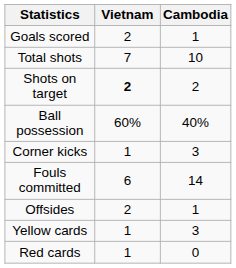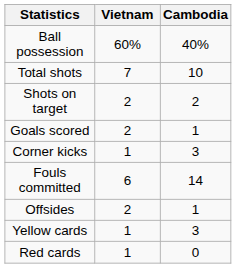 <table class="wikitable" style="margin:1em auto; text-align:center;">
 <tr>
 <th scope=col width=100>Statistics</th>
 <th scope=col width=70>Vietnam</th>
 <th scope=col width=70>Cambodia</th>
 </tr>
 <tr>
-<td>Goals scored</td>
-<td>2</td>
-<td>1</td>
+<td>Ball possession</td>
+<td>60%</td>
+<td>40%</td>
 </tr>
 <tr>
 <td>Total shots</td>
 <td>7</td>
 <td>10</td>
 </tr>
 <tr>
 <td>Shots on target</td>
-<td><strong>2</strong></td>
+<td>2</td>
 <td>2</td>
 </tr>
 <tr>
-<td>Ball possession</td>
-<td>60%</td>
-<td>40%</td>
+<td>Goals scored</td>
+<td>2</td>
+<td>1</td>
 </tr>
 <tr>
 <td>Corner kicks</td>
 <td>1</td>
 <td>3</td>
 </tr>
 <tr>
 <td>Fouls committed</td>
 <td>6</td>
 <td>14</td>
 </tr>
 <tr>
 <td>Offsides</td>
 <td>2</td>
 <td>1</td>
 </tr>
 <tr>
 <td>Yellow cards</td>
 <td>1</td>
 <td>3</td>
 </tr>
 <tr>
 <td>Red cards</td>
 <td>1</td>
 <td>0</td>
 </tr>
 </table>
